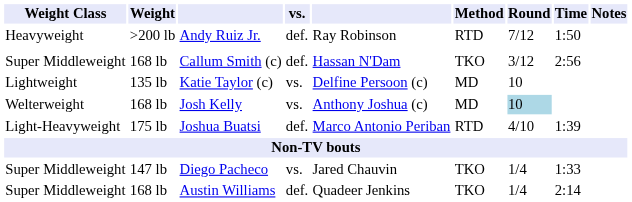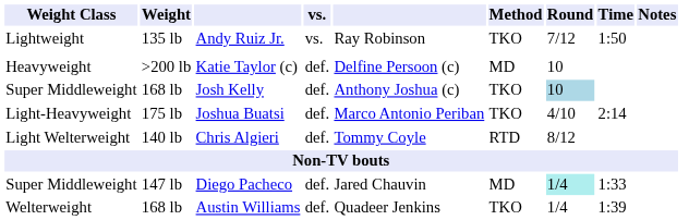 <table class="toccolours" style="font-size: 85%;">
 <tr>
 <th style="background:#e6e8fa; color:#000; text-align:center;">Weight Class</th>
 <th style="background:#e6e8fa; color:#000; text-align:center;">Weight</th>
 <th style="background:#e6e8fa; color:#000; text-align:center;"></th>
 <th style="background:#e6e8fa; color:#000; text-align:center;">vs.</th>
 <th style="background:#e6e8fa; color:#000; text-align:center;"></th>
 <th style="background:#e6e8fa; color:#000; text-align:center;">Method</th>
 <th style="background:#e6e8fa; color:#000; text-align:center;">Round</th>
 <th style="background:#e6e8fa; color:#000; text-align:center;">Time</th>
 <th style="background:#e6e8fa; color:#000; text-align:center;">Notes</th>
 </tr>
 <tr>
-<td>Heavyweight</td>
-<td>>200 lb</td>
+<td>Lightweight</td>
+<td>135 lb</td>
 <td> <a href='#'>Andy Ruiz Jr.</a></td>
-<td>def.</td>
+<td>vs.</td>
 <td> Ray Robinson</td>
-<td>RTD</td>
+<td>TKO</td>
 <td>7/12</td>
 <td>1:50</td>
 <td></td>
 </tr>
 <tr>
 </tr>
 <tr>
 </tr>
 <tr>
-<td>Super Middleweight</td>
-<td>168 lb</td>
-<td> <a href='#'>Callum Smith</a> (c)</td>
+<td>Heavyweight</td>
+<td>>200 lb</td>
+<td> <a href='#'>Katie Taylor</a> (c)</td>
 <td>def.</td>
-<td> <a href='#'>Hassan N'Dam</a></td>
-<td>TKO</td>
-<td>3/12</td>
-<td>2:56</td>
-<td></td>
-</tr>
-<tr>
-<td>Lightweight</td>
-<td>135 lb</td>
-<td> <a href='#'>Katie Taylor</a> (c)</td>
-<td>vs.</td>
 <td> <a href='#'>Delfine Persoon</a> (c)</td>
 <td>MD</td>
 <td>10</td>
 <td></td>
 <td></td>
 </tr>
 <tr>
-<td>Welterweight</td>
+<td>Super Middleweight</td>
 <td>168 lb</td>
 <td> <a href='#'>Josh Kelly</a></td>
-<td>vs.</td>
+<td>def.</td>
 <td> <a href='#'>Anthony Joshua</a> (c)</td>
-<td>MD</td>
+<td>TKO</td>
 <td style="background: lightblue;">10</td>
 <td></td>
 <td></td>
 </tr>
 <tr>
 <td>Light-Heavyweight</td>
 <td>175 lb</td>
 <td> <a href='#'>Joshua Buatsi</a></td>
 <td>def.</td>
 <td> <a href='#'>Marco Antonio Periban</a></td>
+<td>TKO</td>
+<td>4/10</td>
+<td>2:14</td>
+<td></td>
+</tr>
+<tr>
+<td>Light Welterweight</td>
+<td>140 lb</td>
+<td> <a href='#'>Chris Algieri</a></td>
+<td>def.</td>
+<td> <a href='#'>Tommy Coyle</a></td>
 <td>RTD</td>
-<td>4/10</td>
-<td>1:39</td>
+<td>8/12</td>
+<td></td>
 <td></td>
 </tr>
 <tr>
 <th colspan="9" style="background-color: #e6e8fa;">Non-TV bouts</th>
 </tr>
 <tr>
 <td>Super Middleweight</td>
 <td>147 lb</td>
 <td> <a href='#'>Diego Pacheco</a></td>
-<td>vs.</td>
+<td>def.</td>
 <td> Jared Chauvin</td>
-<td>TKO</td>
-<td>1/4</td>
+<td>MD</td>
+<td style="background: paleturquoise;">1/4</td>
 <td>1:33</td>
 <td></td>
 </tr>
 <tr>
-<td>Super Middleweight</td>
+<td>Welterweight</td>
 <td>168 lb</td>
 <td> <a href='#'>Austin Williams</a></td>
 <td>def.</td>
 <td> Quadeer Jenkins</td>
 <td>TKO</td>
 <td>1/4</td>
-<td>2:14</td>
+<td>1:39</td>
 <td></td>
 </tr>
 </table>
